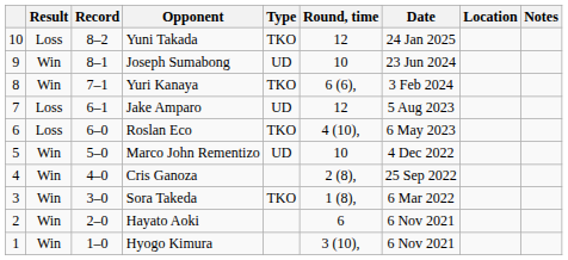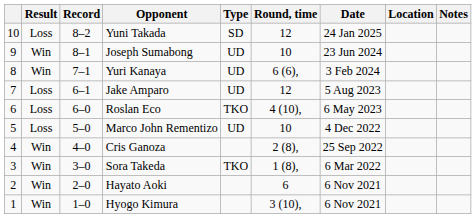 <table class="wikitable" style="text-align:center">
 <tr>
 <th></th>
 <th>Result</th>
 <th>Record</th>
 <th>Opponent</th>
 <th>Type</th>
 <th>Round, time</th>
 <th>Date</th>
 <th>Location</th>
 <th>Notes</th>
 </tr>
 <tr>
 <td>10</td>
 <td>Loss</td>
 <td>8–2</td>
 <td style="text-align:left;">Yuni Takada</td>
-<td>TKO</td>
+<td>SD</td>
 <td>12</td>
 <td>24 Jan 2025</td>
 <td style="text-align:left;"></td>
 <td style="text-align:left;"></td>
 </tr>
 <tr>
 <td>9</td>
 <td>Win</td>
 <td>8–1</td>
 <td style="text-align:left;">Joseph Sumabong</td>
 <td>UD</td>
 <td>10</td>
 <td>23 Jun 2024</td>
 <td style="text-align:left;"></td>
 <td style="text-align:left;"></td>
 </tr>
 <tr>
 <td>8</td>
 <td>Win</td>
 <td>7–1</td>
 <td style="text-align:left;">Yuri Kanaya</td>
-<td>TKO</td>
+<td>UD</td>
 <td>6 (6), </td>
 <td>3 Feb 2024</td>
 <td style="text-align:left;"></td>
 <td style="text-align:left;"></td>
 </tr>
 <tr>
 <td>7</td>
 <td>Loss</td>
 <td>6–1</td>
 <td style="text-align:left;">Jake Amparo</td>
 <td>UD</td>
 <td>12</td>
 <td>5 Aug 2023</td>
 <td style="text-align:left;"></td>
 <td style="text-align:left;"></td>
 </tr>
 <tr>
 <td>6</td>
 <td>Loss</td>
 <td>6–0</td>
 <td style="text-align:left;">Roslan Eco</td>
 <td>TKO</td>
 <td>4 (10), </td>
 <td>6 May 2023</td>
 <td style="text-align:left;"></td>
 <td style="text-align:left;"></td>
 </tr>
 <tr>
 <td>5</td>
-<td>Win</td>
+<td>Loss</td>
 <td>5–0</td>
 <td style="text-align:left;">Marco John Rementizo</td>
 <td>UD</td>
 <td>10</td>
 <td>4 Dec 2022</td>
 <td style="text-align:left;"></td>
 <td style="text-align:left;"></td>
 </tr>
 <tr>
 <td>4</td>
 <td>Win</td>
 <td>4–0</td>
 <td style="text-align:left;">Cris Ganoza</td>
 <td></td>
 <td>2 (8), </td>
 <td>25 Sep 2022</td>
 <td style="text-align:left;"></td>
 <td></td>
 </tr>
 <tr>
 <td>3</td>
 <td>Win</td>
 <td>3–0</td>
 <td style="text-align:left;">Sora Takeda</td>
 <td>TKO</td>
 <td>1 (8), </td>
 <td>6 Mar 2022</td>
 <td style="text-align:left;"></td>
 <td></td>
 </tr>
 <tr>
 <td>2</td>
 <td>Win</td>
 <td>2–0</td>
 <td style="text-align:left;">Hayato Aoki</td>
 <td></td>
 <td>6</td>
 <td>6 Nov 2021</td>
 <td style="text-align:left;"></td>
 <td></td>
 </tr>
 <tr>
 <td>1</td>
 <td>Win</td>
 <td>1–0</td>
 <td style="text-align:left;">Hyogo Kimura</td>
 <td></td>
 <td>3 (10), </td>
 <td>6 Nov 2021</td>
 <td style="text-align:left;"></td>
 <td></td>
 </tr>
 </table>
